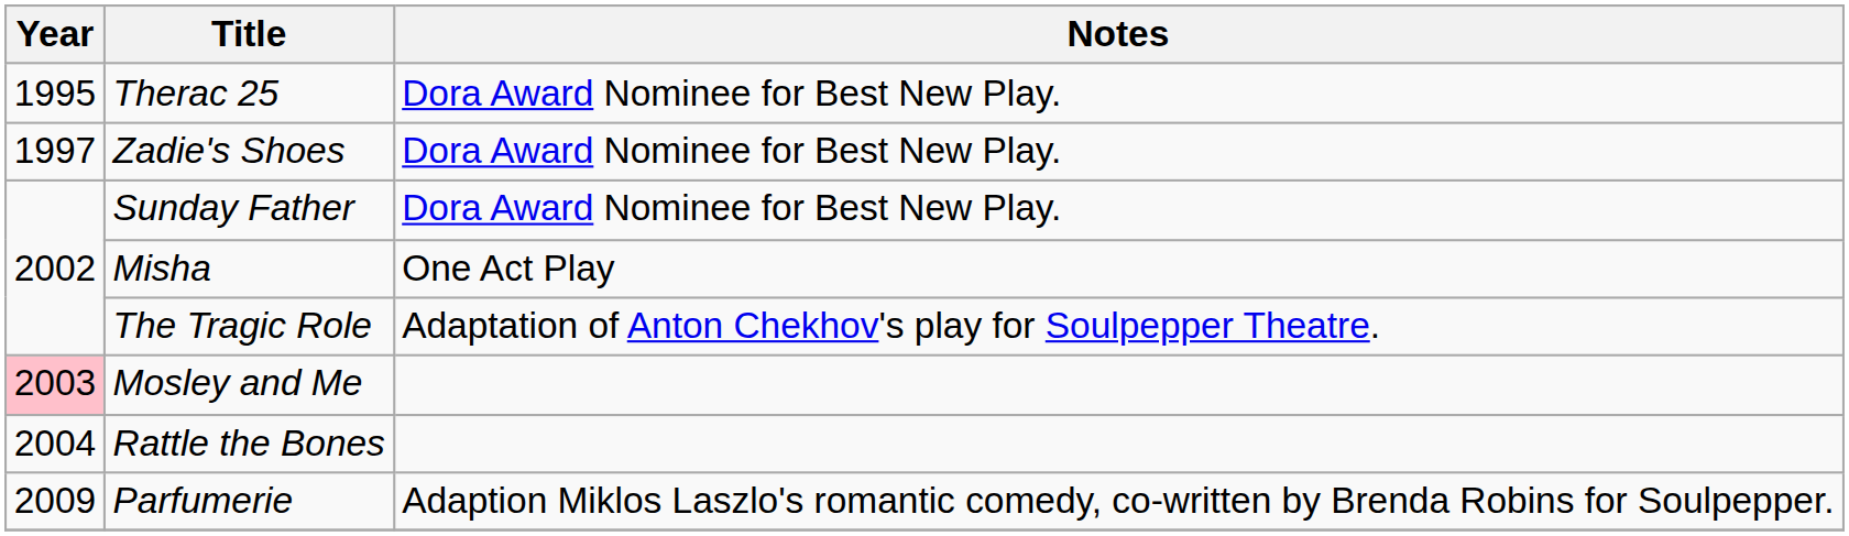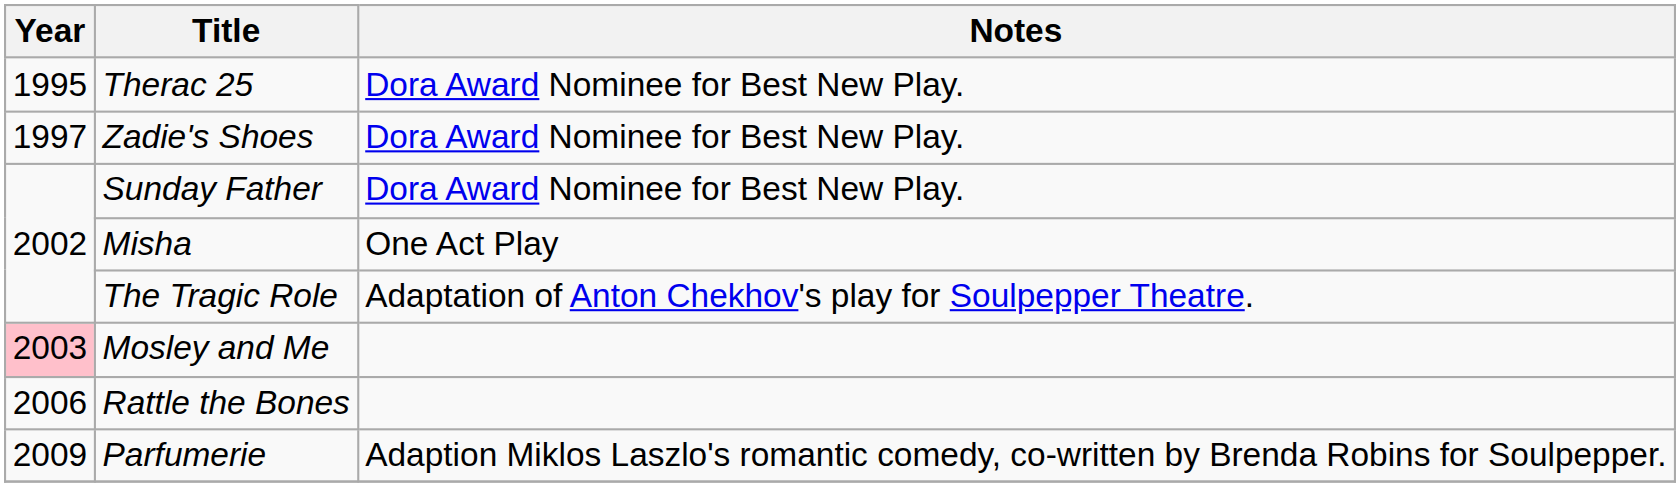 <table class="wikitable sortable">
 <tr>
 <th>Year</th>
 <th>Title</th>
 <th>Notes</th>
 </tr>
 <tr>
 <td>1995</td>
 <td><em>Therac 25</em></td>
 <td><a href='#'>Dora Award</a> Nominee for Best New Play.</td>
 </tr>
 <tr>
 <td>1997</td>
 <td><em>Zadie's Shoes</em></td>
 <td><a href='#'>Dora Award</a> Nominee for Best New Play.</td>
 </tr>
 <tr>
 <td rowspan="3">2002</td>
 <td><em>Sunday Father</em></td>
 <td><a href='#'>Dora Award</a> Nominee for Best New Play.</td>
 </tr>
 <tr>
 <td><em>Misha</em></td>
 <td>One Act Play</td>
 </tr>
 <tr>
 <td><em>The Tragic Role</em></td>
 <td>Adaptation of <a href='#'>Anton Chekhov</a>'s play for <a href='#'>Soulpepper Theatre</a>.</td>
 </tr>
 <tr>
 <td style="background: pink;">2003</td>
 <td><em>Mosley and Me</em></td>
 <td></td>
 </tr>
 <tr>
-<td>2004</td>
+<td>2006</td>
 <td><em>Rattle the Bones</em></td>
 <td></td>
 </tr>
 <tr>
 <td>2009</td>
 <td><em>Parfumerie</em></td>
 <td>Adaption Miklos Laszlo's romantic comedy, co-written by Brenda Robins for Soulpepper.</td>
 </tr>
 <tr>
 </tr>
 </table>
